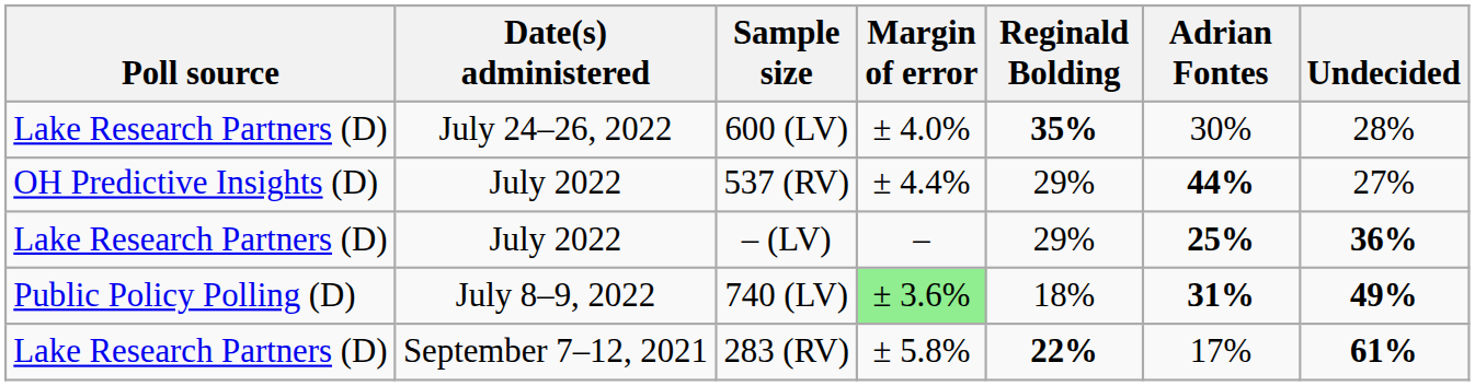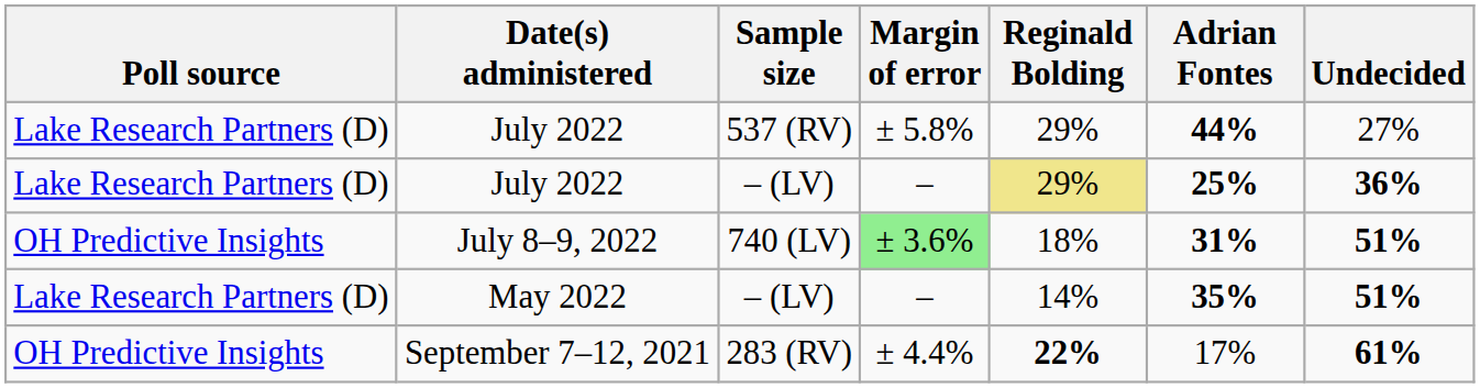 <table class="wikitable" style="font-size:90%;text-align:center;">
 <tr valign=bottom>
 <th>Poll source</th>
 <th>Date(s)<br>administered</th>
 <th>Sample<br>size</th>
 <th>Margin<br>of error</th>
 <th style="width:60px;">Reginald<br>Bolding</th>
 <th style="width:60px;">Adrian<br>Fontes</th>
 <th>Undecided</th>
 </tr>
 <tr>
 <td style="text-align:left;"><a href='#'>Lake Research Partners</a> (D)</td>
-<td>July 24–26, 2022</td>
-<td>600 (LV)</td>
-<td>± 4.0%</td>
-<td><strong>35%</strong></td>
-<td>30%</td>
-<td>28%</td>
-</tr>
-<tr>
-<td style="text-align:left;"><a href='#'>OH Predictive Insights</a> (D)</td>
 <td>July 2022</td>
 <td>537 (RV)</td>
-<td>± 4.4%</td>
+<td>± 5.8%</td>
 <td>29%</td>
 <td><strong>44%</strong></td>
 <td>27%</td>
 </tr>
 <tr>
 <td style="text-align:left;"><a href='#'>Lake Research Partners</a> (D)</td>
 <td>July 2022</td>
 <td>– (LV)</td>
 <td>–</td>
-<td>29%</td>
+<td style="background: khaki;">29%</td>
 <td><strong>25%</strong></td>
 <td><strong>36%</strong></td>
 </tr>
 <tr>
-<td style="text-align:left;"><a href='#'>Public Policy Polling</a> (D)</td>
+<td style="text-align:left;"><a href='#'>OH Predictive Insights</a></td>
 <td>July 8–9, 2022</td>
 <td>740 (LV)</td>
 <td style="background: lightgreen;">± 3.6%</td>
 <td>18%</td>
 <td><strong>31%</strong></td>
-<td><strong>49%</strong></td>
+<td><strong>51%</strong></td>
 </tr>
 <tr>
 <td style="text-align:left;"><a href='#'>Lake Research Partners</a> (D)</td>
+<td>May 2022</td>
+<td>– (LV)</td>
+<td>–</td>
+<td>14%</td>
+<td><strong>35%</strong></td>
+<td><strong>51%</strong></td>
+</tr>
+<tr>
+<td style="text-align:left;"><a href='#'>OH Predictive Insights</a></td>
 <td>September 7–12, 2021</td>
 <td>283 (RV)</td>
-<td>± 5.8%</td>
+<td>± 4.4%</td>
 <td><strong>22%</strong></td>
 <td>17%</td>
 <td><strong>61%</strong></td>
 </tr>
 </table>
